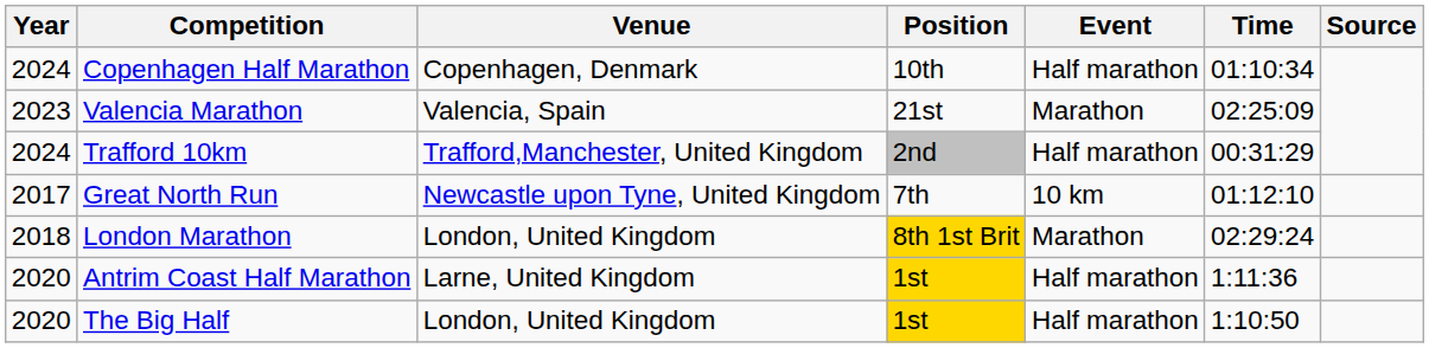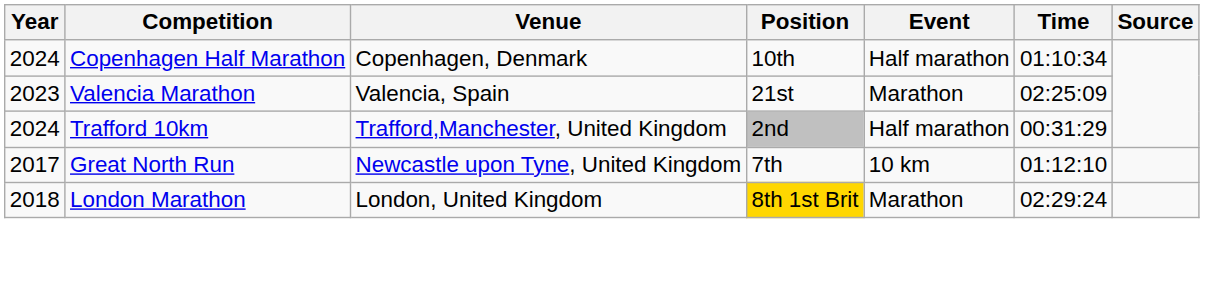 <table class="wikitable">
 <tr>
 <th>Year</th>
 <th>Competition</th>
 <th>Venue</th>
 <th>Position</th>
 <th>Event</th>
 <th>Time</th>
 <th>Source</th>
 </tr>
 <tr>
 <td>2024</td>
 <td><a href='#'>Copenhagen Half Marathon</a></td>
 <td>Copenhagen, Denmark</td>
 <td>10th</td>
 <td>Half marathon</td>
 <td>01:10:34</td>
 </tr>
 <tr>
 <td>2023</td>
 <td><a href='#'>Valencia Marathon</a></td>
 <td>Valencia, Spain</td>
 <td>21st</td>
 <td>Marathon</td>
 <td>02:25:09</td>
 </tr>
 <tr>
 <td>2024</td>
 <td><a href='#'>Trafford 10km</a></td>
 <td><a href='#'>Trafford,Manchester</a>, United Kingdom</td>
 <td bgcolor="silver">2nd</td>
 <td>Half marathon</td>
 <td>00:31:29</td>
 </tr>
 <tr>
 <td>2017</td>
 <td><a href='#'>Great North Run</a></td>
 <td><a href='#'>Newcastle upon Tyne</a>, United Kingdom</td>
 <td>7th</td>
 <td>10 km</td>
 <td>01:12:10</td>
 <td></td>
 </tr>
 <tr>
 <td>2018</td>
 <td><a href='#'>London Marathon</a></td>
 <td>London, United Kingdom</td>
 <td bgcolor="gold">8th 1st Brit</td>
 <td>Marathon</td>
 <td>02:29:24</td>
 <td></td>
 </tr>
-<tr>
-<td>2020</td>
-<td><a href='#'>Antrim Coast Half Marathon</a></td>
-<td>Larne, United Kingdom</td>
-<td bgcolor="gold">1st</td>
-<td>Half marathon</td>
-<td>1:11:36</td>
-<td></td>
-</tr>
-<tr>
-<td>2020</td>
-<td><a href='#'>The Big Half</a></td>
-<td>London, United Kingdom</td>
-<td bgcolor="gold">1st</td>
-<td>Half marathon</td>
-<td>1:10:50</td>
-<td></td>
-</tr>
 </table>
